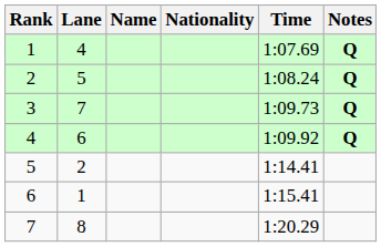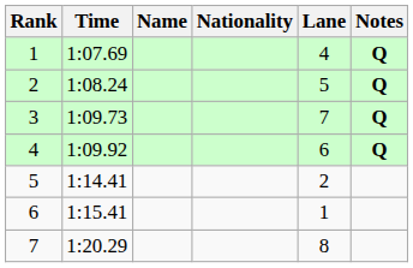 <table class="wikitable sortable" style="text-align:center">
 <tr>
 <th>Rank</th>
-<th>Lane</th>
+<th>Time</th>
 <th>Name</th>
 <th>Nationality</th>
-<th>Time</th>
+<th>Lane</th>
 <th>Notes</th>
 </tr>
 <tr bgcolor=ccffcc>
 <td>1</td>
-<td>4</td>
+<td>1:07.69</td>
 <td align=left></td>
 <td align=left></td>
-<td>1:07.69</td>
+<td>4</td>
 <td><strong>Q</strong></td>
 </tr>
 <tr bgcolor=ccffcc>
 <td>2</td>
-<td>5</td>
+<td>1:08.24</td>
 <td align=left></td>
 <td align=left></td>
-<td>1:08.24</td>
+<td>5</td>
 <td><strong>Q</strong></td>
 </tr>
 <tr bgcolor=ccffcc>
 <td>3</td>
-<td>7</td>
+<td>1:09.73</td>
 <td align=left></td>
 <td align=left></td>
-<td>1:09.73</td>
+<td>7</td>
 <td><strong>Q</strong></td>
 </tr>
 <tr bgcolor=ccffcc>
 <td>4</td>
-<td>6</td>
+<td>1:09.92</td>
 <td align=left></td>
 <td align=left></td>
-<td>1:09.92</td>
+<td>6</td>
 <td><strong>Q</strong></td>
 </tr>
 <tr>
 <td>5</td>
-<td>2</td>
+<td>1:14.41</td>
 <td align=left></td>
 <td align=left></td>
-<td>1:14.41</td>
+<td>2</td>
 <td></td>
 </tr>
 <tr>
 <td>6</td>
-<td>1</td>
+<td>1:15.41</td>
 <td align=left></td>
 <td align=left></td>
-<td>1:15.41</td>
+<td>1</td>
 <td></td>
 </tr>
 <tr>
 <td>7</td>
-<td>8</td>
+<td>1:20.29</td>
 <td align=left></td>
 <td align=left></td>
-<td>1:20.29</td>
+<td>8</td>
 <td></td>
 </tr>
 </table>
